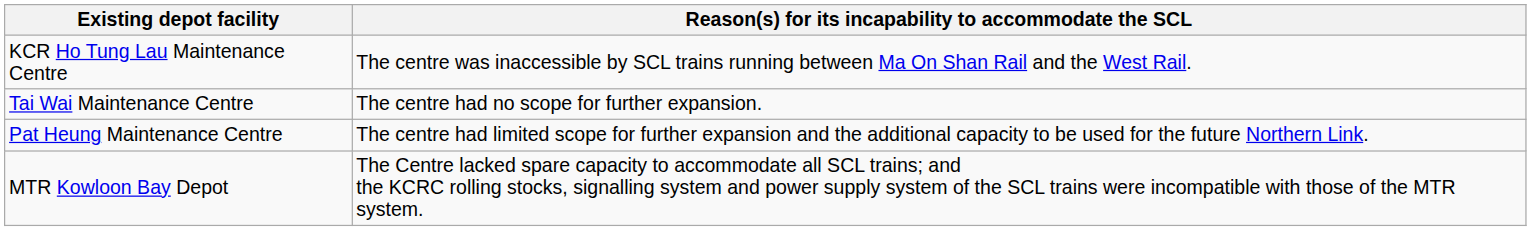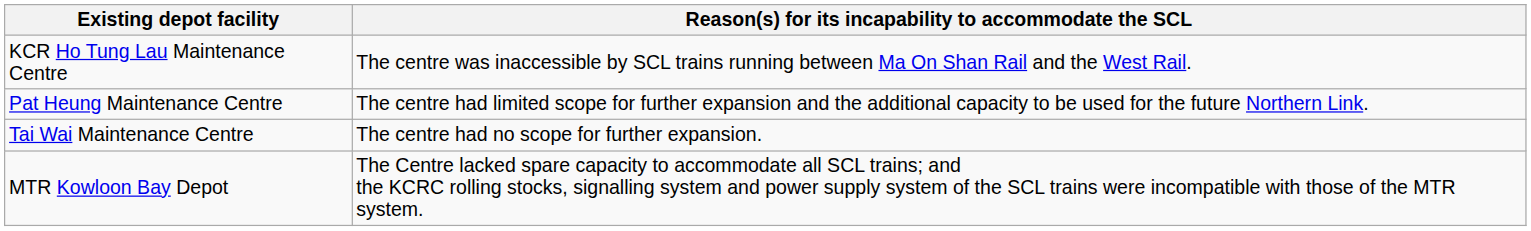 <table class="wikitable">
 <tr>
 <th>Existing depot facility</th>
 <th>Reason(s) for its incapability to accommodate the SCL</th>
 </tr>
 <tr>
 <td>KCR <a href='#'>Ho Tung Lau</a> Maintenance Centre</td>
 <td>The centre was inaccessible by SCL trains running between <a href='#'>Ma On Shan Rail</a> and the <a href='#'>West Rail</a>.</td>
 </tr>
 <tr>
+<td><a href='#'>Pat Heung</a> Maintenance Centre</td>
+<td>The centre had limited scope for further expansion and the additional capacity to be used for the future <a href='#'>Northern Link</a>.</td>
+</tr>
+<tr>
 <td><a href='#'>Tai Wai</a> Maintenance Centre</td>
 <td>The centre had no scope for further expansion.</td>
-</tr>
-<tr>
-<td><a href='#'>Pat Heung</a> Maintenance Centre</td>
-<td>The centre had limited scope for further expansion and the additional capacity to be used for the future <a href='#'>Northern Link</a>.</td>
 </tr>
 <tr>
 <td>MTR <a href='#'>Kowloon Bay</a> Depot</td>
 <td>The Centre lacked spare capacity to accommodate all SCL trains; and<br>the KCRC rolling stocks, signalling system and power supply system of the SCL trains were incompatible with those of the MTR system.</td>
 </tr>
 </table>
